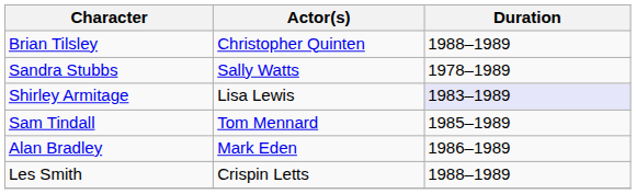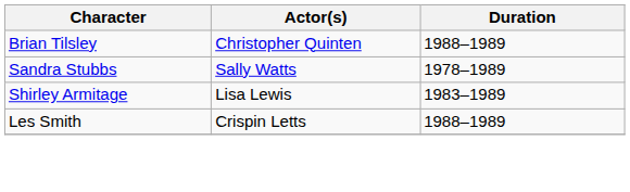 <table class="wikitable">
 <tr>
 <th scope="col" style="width:230px;">Character</th>
 <th scope="col" style="width:230px;">Actor(s)</th>
 <th scope="col" style="width:230px;">Duration</th>
 </tr>
 <tr>
 <td><a href='#'>Brian Tilsley</a></td>
 <td><a href='#'>Christopher Quinten</a></td>
 <td>1988–1989</td>
 </tr>
 <tr>
 <td><a href='#'>Sandra Stubbs</a></td>
 <td><a href='#'>Sally Watts</a></td>
 <td>1978–1989</td>
 </tr>
 <tr>
 <td><a href='#'>Shirley Armitage</a></td>
 <td>Lisa Lewis</td>
-<td style="background: lavender;">1983–1989</td>
-</tr>
-<tr>
-<td><a href='#'>Sam Tindall</a></td>
-<td><a href='#'>Tom Mennard</a></td>
-<td>1985–1989</td>
-</tr>
-<tr>
-<td><a href='#'>Alan Bradley</a></td>
-<td><a href='#'>Mark Eden</a></td>
-<td>1986–1989</td>
+<td>1983–1989</td>
 </tr>
 <tr>
 <td>Les Smith</td>
 <td>Crispin Letts</td>
 <td>1988–1989</td>
 </tr>
 <tr>
 </tr>
 </table>
